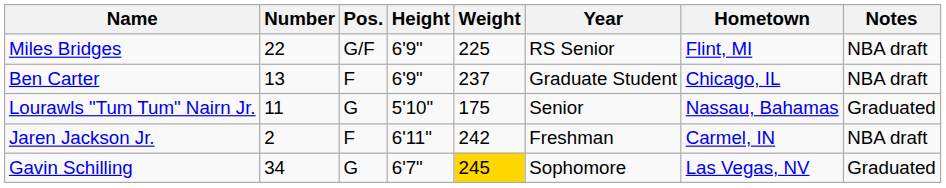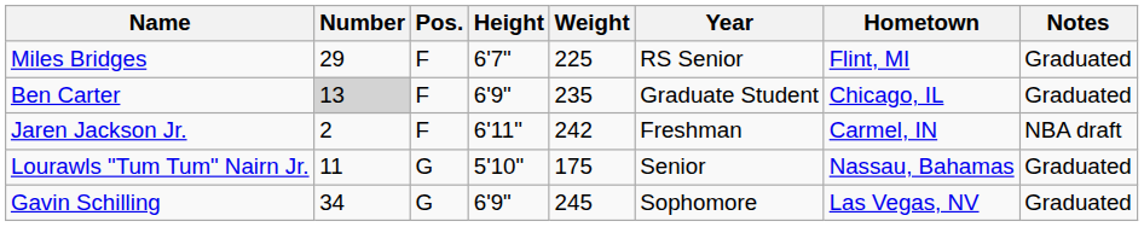 <table class="wikitable sortable" border="1">
 <tr>
 <th>Name</th>
 <th>Number</th>
 <th>Pos.</th>
 <th>Height</th>
 <th>Weight</th>
 <th>Year</th>
 <th>Hometown</th>
 <th class="unsortable">Notes</th>
 </tr>
 <tr>
 <td><a href='#'>Miles Bridges</a></td>
-<td>22</td>
-<td>G/F</td>
-<td>6'9"</td>
+<td>29</td>
+<td>F</td>
+<td>6'7"</td>
 <td>225</td>
 <td>RS Senior</td>
 <td><a href='#'>Flint, MI</a></td>
-<td>NBA draft</td>
+<td>Graduated</td>
 </tr>
 <tr>
 <td><a href='#'>Ben Carter</a></td>
-<td>13</td>
+<td style="background: lightgrey;">13</td>
 <td>F</td>
 <td>6'9"</td>
-<td>237</td>
+<td>235</td>
 <td>Graduate Student</td>
 <td><a href='#'>Chicago, IL</a></td>
+<td>Graduated</td>
+</tr>
+<tr>
+<td><a href='#'>Jaren Jackson Jr.</a></td>
+<td>2</td>
+<td>F</td>
+<td>6'11"</td>
+<td>242</td>
+<td>Freshman</td>
+<td><a href='#'>Carmel, IN</a></td>
 <td>NBA draft</td>
 </tr>
 <tr>
 <td><a href='#'>Lourawls "Tum Tum" Nairn Jr.</a></td>
 <td>11</td>
 <td>G</td>
 <td>5'10"</td>
 <td>175</td>
 <td>Senior</td>
 <td><a href='#'>Nassau, Bahamas</a></td>
 <td>Graduated</td>
 </tr>
 <tr>
-<td><a href='#'>Jaren Jackson Jr.</a></td>
-<td>2</td>
-<td>F</td>
-<td>6'11"</td>
-<td>242</td>
-<td>Freshman</td>
-<td><a href='#'>Carmel, IN</a></td>
-<td>NBA draft</td>
-</tr>
-<tr>
 <td><a href='#'>Gavin Schilling</a></td>
 <td>34</td>
 <td>G</td>
-<td>6'7"</td>
-<td style="background: gold;">245</td>
+<td>6'9"</td>
+<td>245</td>
 <td>Sophomore</td>
 <td><a href='#'>Las Vegas, NV</a></td>
 <td>Graduated</td>
 </tr>
 </table>
